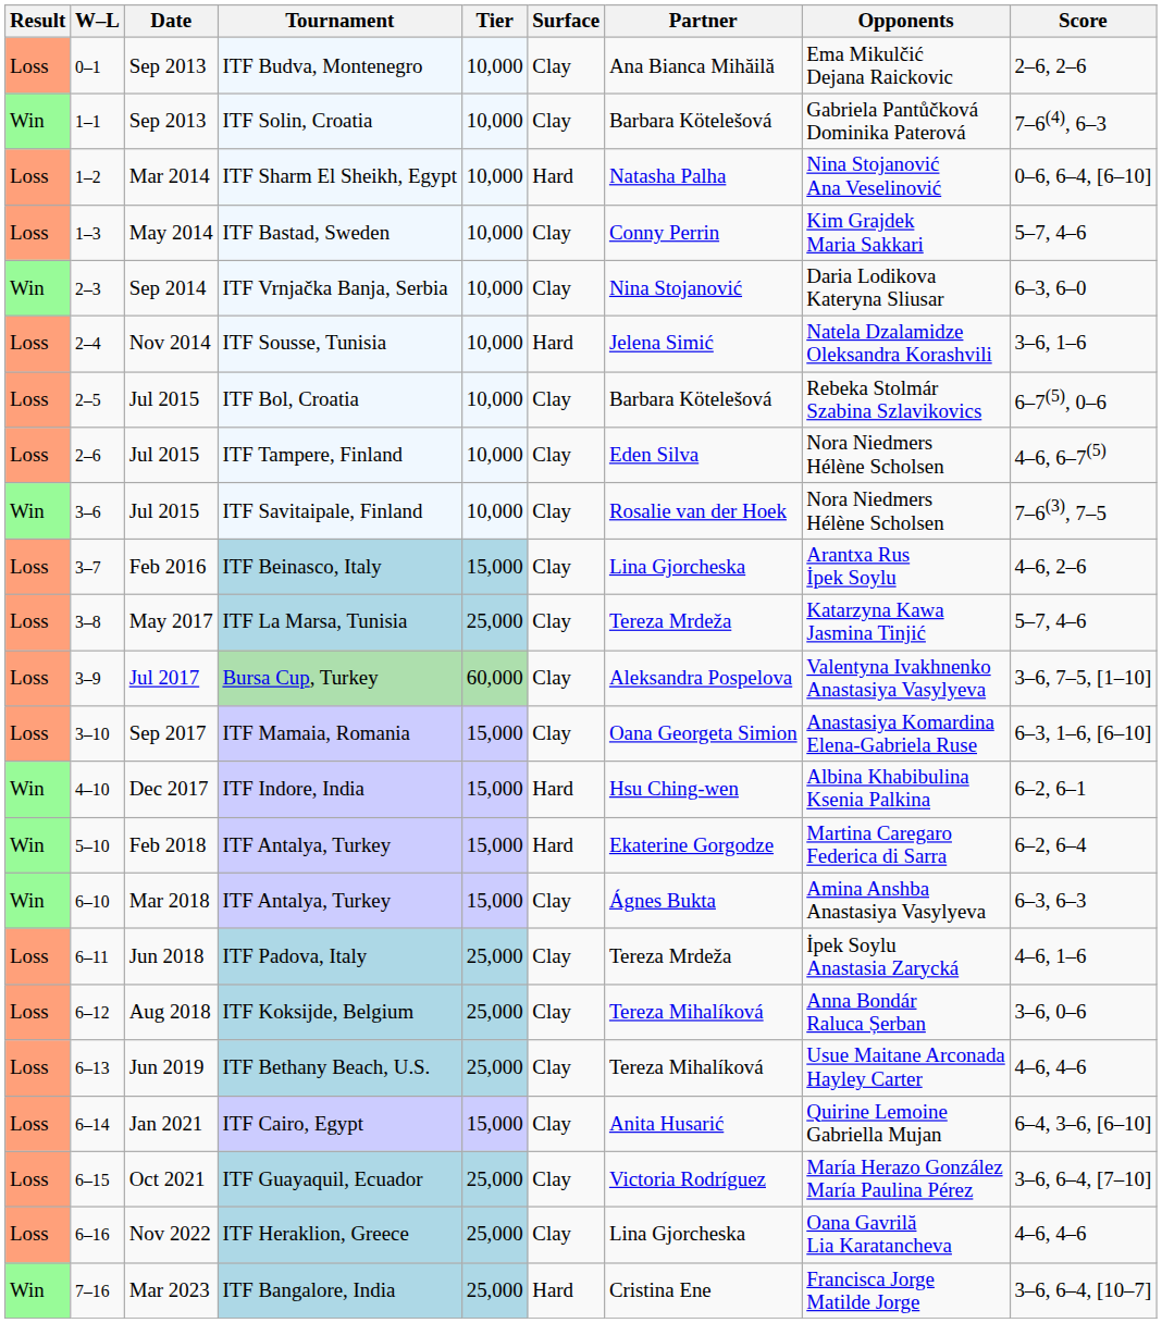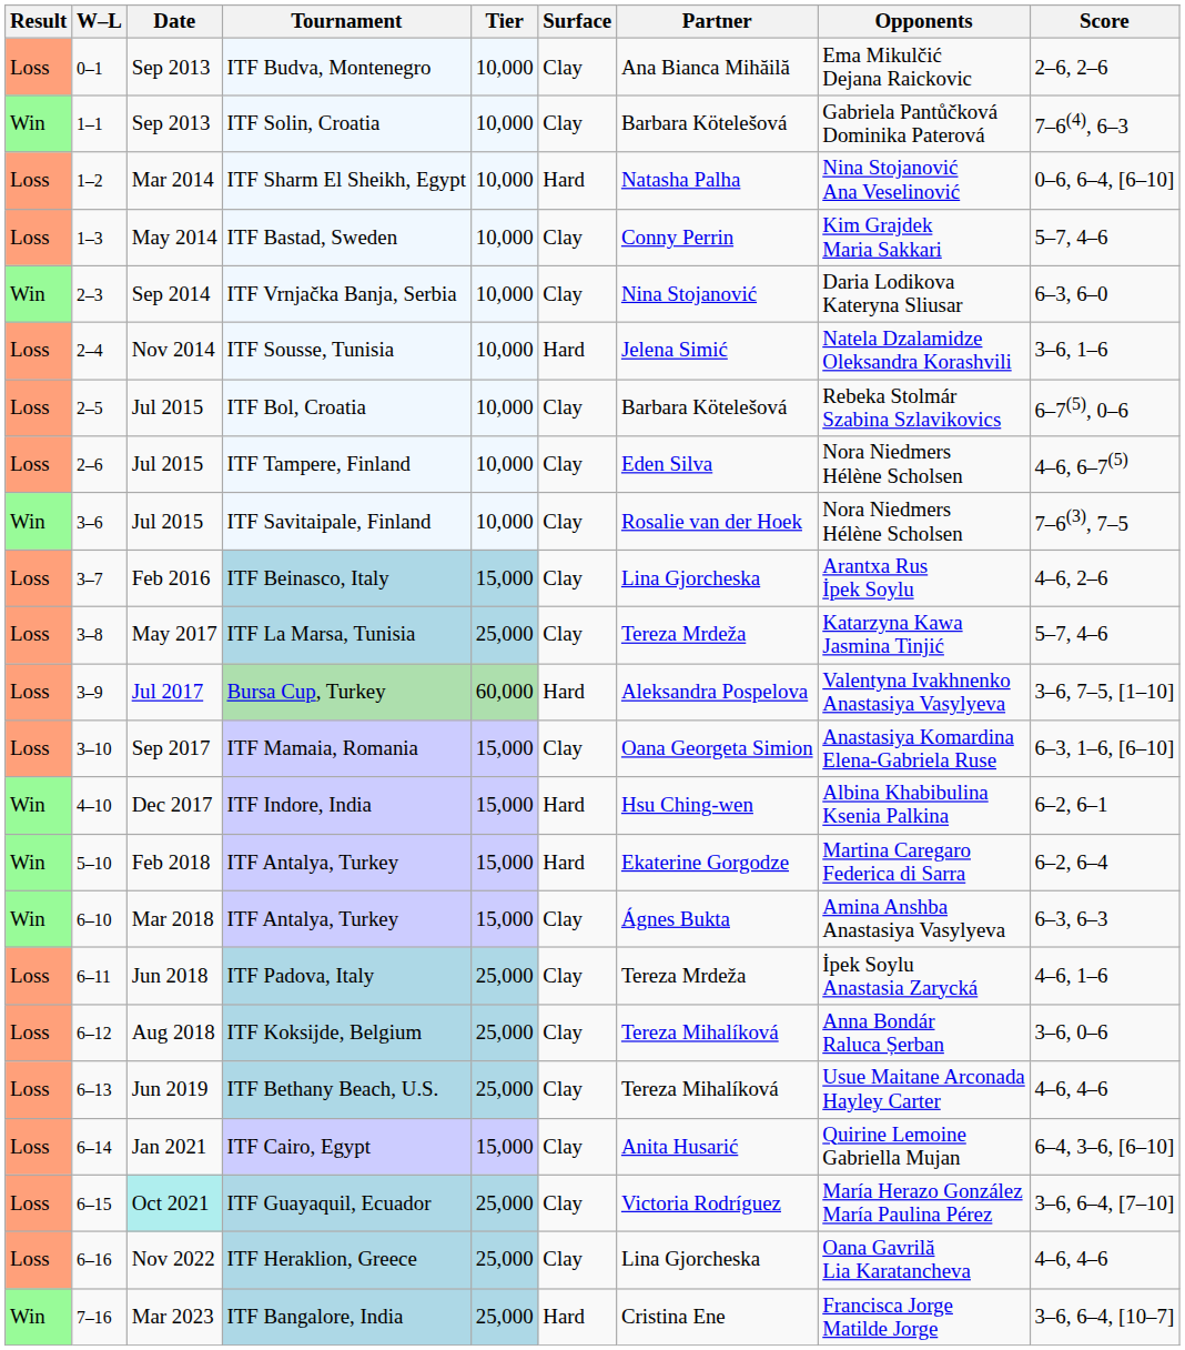 <table class="sortable wikitable">
 <tr>
 <th>Result</th>
 <th class="unsortable">W–L</th>
 <th>Date</th>
 <th>Tournament</th>
 <th>Tier</th>
 <th>Surface</th>
 <th>Partner</th>
 <th>Opponents</th>
 <th class="unsortable">Score</th>
 </tr>
 <tr>
 <td style="background:#ffa07a;">Loss</td>
 <td><small>0–1</small></td>
 <td>Sep 2013</td>
 <td style="background:#f0f8ff;">ITF Budva, Montenegro</td>
 <td style="background:#f0f8ff;">10,000</td>
 <td>Clay</td>
 <td> Ana Bianca Mihăilă</td>
 <td> Ema Mikulčić <br>  Dejana Raickovic</td>
 <td>2–6, 2–6</td>
 </tr>
 <tr>
 <td style="background:#98fb98;">Win</td>
 <td><small>1–1</small></td>
 <td>Sep 2013</td>
 <td style="background:#f0f8ff;">ITF Solin, Croatia</td>
 <td style="background:#f0f8ff;">10,000</td>
 <td>Clay</td>
 <td> Barbara Kötelešová</td>
 <td> Gabriela Pantůčková <br>  Dominika Paterová</td>
 <td>7–6<sup>(4)</sup>, 6–3</td>
 </tr>
 <tr>
 <td style="background:#ffa07a;">Loss</td>
 <td><small>1–2</small></td>
 <td>Mar 2014</td>
 <td style="background:#f0f8ff;">ITF Sharm El Sheikh, Egypt</td>
 <td style="background:#f0f8ff;">10,000</td>
 <td>Hard</td>
 <td> <a href='#'>Natasha Palha</a></td>
 <td> <a href='#'>Nina Stojanović</a> <br>  <a href='#'>Ana Veselinović</a></td>
 <td>0–6, 6–4, [6–10]</td>
 </tr>
 <tr>
 <td style="background:#ffa07a;">Loss</td>
 <td><small>1–3</small></td>
 <td>May 2014</td>
 <td style="background:#f0f8ff;">ITF Bastad, Sweden</td>
 <td style="background:#f0f8ff;">10,000</td>
 <td>Clay</td>
 <td> <a href='#'>Conny Perrin</a></td>
 <td> <a href='#'>Kim Grajdek</a> <br>  <a href='#'>Maria Sakkari</a></td>
 <td>5–7, 4–6</td>
 </tr>
 <tr>
 <td style="background:#98fb98;">Win</td>
 <td><small>2–3</small></td>
 <td>Sep 2014</td>
 <td style="background:#f0f8ff;">ITF Vrnjačka Banja, Serbia</td>
 <td style="background:#f0f8ff;">10,000</td>
 <td>Clay</td>
 <td> <a href='#'>Nina Stojanović</a></td>
 <td> Daria Lodikova <br>  Kateryna Sliusar</td>
 <td>6–3, 6–0</td>
 </tr>
 <tr>
 <td style="background:#ffa07a;">Loss</td>
 <td><small>2–4</small></td>
 <td>Nov 2014</td>
 <td style="background:#f0f8ff;">ITF Sousse, Tunisia</td>
 <td style="background:#f0f8ff;">10,000</td>
 <td>Hard</td>
 <td> <a href='#'>Jelena Simić</a></td>
 <td> <a href='#'>Natela Dzalamidze</a> <br>  <a href='#'>Oleksandra Korashvili</a></td>
 <td>3–6, 1–6</td>
 </tr>
 <tr>
 <td style="background:#ffa07a;">Loss</td>
 <td><small>2–5</small></td>
 <td>Jul 2015</td>
 <td style="background:#f0f8ff;">ITF Bol, Croatia</td>
 <td style="background:#f0f8ff;">10,000</td>
 <td>Clay</td>
 <td> Barbara Kötelešová</td>
 <td> Rebeka Stolmár <br>  <a href='#'>Szabina Szlavikovics</a></td>
 <td>6–7<sup>(5)</sup>, 0–6</td>
 </tr>
 <tr>
 <td style="background:#ffa07a;">Loss</td>
 <td><small>2–6</small></td>
 <td>Jul 2015</td>
 <td style="background:#f0f8ff;">ITF Tampere, Finland</td>
 <td style="background:#f0f8ff;">10,000</td>
 <td>Clay</td>
 <td> <a href='#'>Eden Silva</a></td>
 <td> Nora Niedmers <br>  Hélène Scholsen</td>
 <td>4–6, 6–7<sup>(5)</sup></td>
 </tr>
 <tr>
 <td style="background:#98fb98;">Win</td>
 <td><small>3–6</small></td>
 <td>Jul 2015</td>
 <td style="background:#f0f8ff;">ITF Savitaipale, Finland</td>
 <td style="background:#f0f8ff;">10,000</td>
 <td>Clay</td>
 <td> <a href='#'>Rosalie van der Hoek</a></td>
 <td> Nora Niedmers <br>  Hélène Scholsen</td>
 <td>7–6<sup>(3)</sup>, 7–5</td>
 </tr>
 <tr>
 <td style="background:#ffa07a;">Loss</td>
 <td><small>3–7</small></td>
 <td>Feb 2016</td>
 <td style="background:lightblue;">ITF Beinasco, Italy</td>
 <td style="background:lightblue;">15,000</td>
 <td>Clay</td>
 <td> <a href='#'>Lina Gjorcheska</a></td>
 <td> <a href='#'>Arantxa Rus</a> <br>  <a href='#'>İpek Soylu</a></td>
 <td>4–6, 2–6</td>
 </tr>
 <tr>
 <td style="background:#ffa07a;">Loss</td>
 <td><small>3–8</small></td>
 <td>May 2017</td>
 <td style="background:lightblue;">ITF La Marsa, Tunisia</td>
 <td style="background:lightblue;">25,000</td>
 <td>Clay</td>
 <td> <a href='#'>Tereza Mrdeža</a></td>
 <td> <a href='#'>Katarzyna Kawa</a> <br>  <a href='#'>Jasmina Tinjić</a></td>
 <td>5–7, 4–6</td>
 </tr>
 <tr>
 <td style="background:#ffa07a;">Loss</td>
 <td><small>3–9</small></td>
 <td><a href='#'>Jul 2017</a></td>
 <td style="background:#addfad;"><a href='#'>Bursa Cup</a>, Turkey</td>
 <td style="background:#addfad;">60,000</td>
-<td>Clay</td>
+<td>Hard</td>
 <td> <a href='#'>Aleksandra Pospelova</a></td>
 <td> <a href='#'>Valentyna Ivakhnenko</a> <br>  <a href='#'>Anastasiya Vasylyeva</a></td>
 <td>3–6, 7–5, [1–10]</td>
 </tr>
 <tr>
 <td style="background:#ffa07a;">Loss</td>
 <td><small>3–10</small></td>
 <td>Sep 2017</td>
 <td style="background:#ccf;">ITF Mamaia, Romania</td>
 <td style="background:#ccf;">15,000</td>
 <td>Clay</td>
 <td> <a href='#'>Oana Georgeta Simion</a></td>
 <td> <a href='#'>Anastasiya Komardina</a> <br>  <a href='#'>Elena-Gabriela Ruse</a></td>
 <td>6–3, 1–6, [6–10]</td>
 </tr>
 <tr>
 <td style="background:#98fb98;">Win</td>
 <td><small>4–10</small></td>
 <td>Dec 2017</td>
 <td style="background:#ccf;">ITF Indore, India</td>
 <td style="background:#ccf;">15,000</td>
 <td>Hard</td>
 <td> <a href='#'>Hsu Ching-wen</a></td>
 <td> <a href='#'>Albina Khabibulina</a> <br>  <a href='#'>Ksenia Palkina</a></td>
 <td>6–2, 6–1</td>
 </tr>
 <tr>
 <td style="background:#98fb98;">Win</td>
 <td><small>5–10</small></td>
 <td>Feb 2018</td>
 <td style="background:#ccf;">ITF Antalya, Turkey</td>
 <td style="background:#ccf;">15,000</td>
 <td>Hard</td>
 <td> <a href='#'>Ekaterine Gorgodze</a></td>
 <td> <a href='#'>Martina Caregaro</a> <br>  <a href='#'>Federica di Sarra</a></td>
 <td>6–2, 6–4</td>
 </tr>
 <tr>
 <td style="background:#98fb98;">Win</td>
 <td><small>6–10</small></td>
 <td>Mar 2018</td>
 <td style="background:#ccf;">ITF Antalya, Turkey</td>
 <td style="background:#ccf;">15,000</td>
 <td>Clay</td>
 <td> <a href='#'>Ágnes Bukta</a></td>
 <td> <a href='#'>Amina Anshba</a> <br>  Anastasiya Vasylyeva</td>
 <td>6–3, 6–3</td>
 </tr>
 <tr>
 <td style="background:#ffa07a;">Loss</td>
 <td><small>6–11</small></td>
 <td>Jun 2018</td>
 <td style="background:lightblue;">ITF Padova, Italy</td>
 <td style="background:lightblue;">25,000</td>
 <td>Clay</td>
 <td> Tereza Mrdeža</td>
 <td> İpek Soylu <br>  <a href='#'>Anastasia Zarycká</a></td>
 <td>4–6, 1–6</td>
 </tr>
 <tr>
 <td style="background:#ffa07a;">Loss</td>
 <td><small>6–12</small></td>
 <td>Aug 2018</td>
 <td style="background:lightblue;">ITF Koksijde, Belgium</td>
 <td style="background:lightblue;">25,000</td>
 <td>Clay</td>
 <td> <a href='#'>Tereza Mihalíková</a></td>
 <td> <a href='#'>Anna Bondár</a> <br>  <a href='#'>Raluca Șerban</a></td>
 <td>3–6, 0–6</td>
 </tr>
 <tr>
 <td style="background:#ffa07a;">Loss</td>
 <td><small>6–13</small></td>
 <td>Jun 2019</td>
 <td style="background:lightblue;">ITF Bethany Beach, U.S.</td>
 <td style="background:lightblue;">25,000</td>
 <td>Clay</td>
 <td> Tereza Mihalíková</td>
 <td> <a href='#'>Usue Maitane Arconada</a> <br>  <a href='#'>Hayley Carter</a></td>
 <td>4–6, 4–6</td>
 </tr>
 <tr>
 <td style="background:#ffa07a;">Loss</td>
 <td><small>6–14</small></td>
 <td>Jan 2021</td>
 <td style="background:#ccf;">ITF Cairo, Egypt</td>
 <td style="background:#ccf;">15,000</td>
 <td>Clay</td>
 <td> <a href='#'>Anita Husarić</a></td>
 <td> <a href='#'>Quirine Lemoine</a> <br>  Gabriella Mujan</td>
 <td>6–4, 3–6, [6–10]</td>
 </tr>
 <tr>
 <td style="background:#ffa07a;">Loss</td>
 <td><small>6–15</small></td>
-<td>Oct 2021</td>
+<td style="background: paleturquoise;">Oct 2021</td>
 <td style="background:lightblue;">ITF Guayaquil, Ecuador</td>
 <td style="background:lightblue;">25,000</td>
 <td>Clay</td>
 <td> <a href='#'>Victoria Rodríguez</a></td>
 <td> <a href='#'>María Herazo González</a> <br>  <a href='#'>María Paulina Pérez</a></td>
 <td>3–6, 6–4, [7–10]</td>
 </tr>
 <tr>
 <td style="background:#ffa07a;">Loss</td>
 <td><small>6–16</small></td>
 <td>Nov 2022</td>
 <td style="background:lightblue;">ITF Heraklion, Greece</td>
 <td style="background:lightblue;">25,000</td>
 <td>Clay</td>
 <td> Lina Gjorcheska</td>
 <td> <a href='#'>Oana Gavrilă</a> <br>  <a href='#'>Lia Karatancheva</a></td>
 <td>4–6, 4–6</td>
 </tr>
 <tr>
 <td style="background:#98fb98;">Win</td>
 <td><small>7–16</small></td>
 <td>Mar 2023</td>
 <td style="background:lightblue;">ITF Bangalore, India</td>
 <td style="background:lightblue;">25,000</td>
 <td>Hard</td>
 <td> Cristina Ene</td>
 <td> <a href='#'>Francisca Jorge</a> <br>  <a href='#'>Matilde Jorge</a></td>
 <td>3–6, 6–4, [10–7]</td>
 </tr>
 </table>
